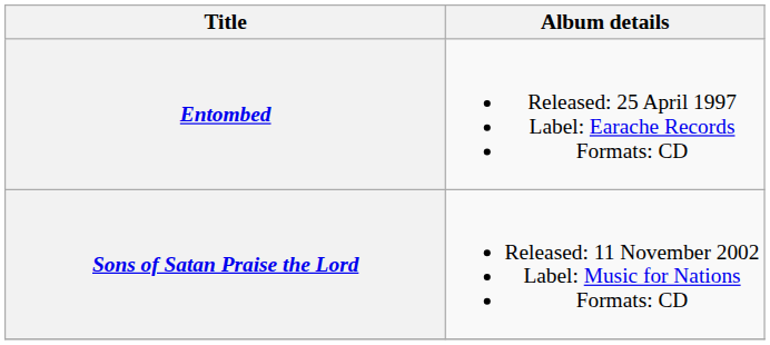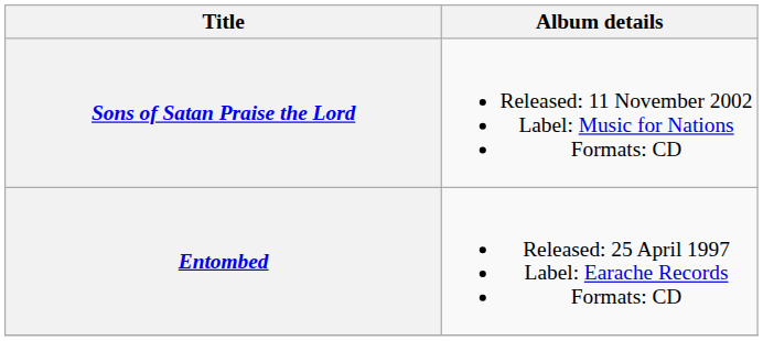 <table class="wikitable plainrowheaders" style="text-align:center;">
 <tr>
 <th scope="col" style="width:20em;">Title</th>
 <th scope="col">Album details</th>
 </tr>
 <tr>
+<th scope="row"><em><a href='#'>Sons of Satan Praise the Lord</a></em></th>
+<td><br><ul><li>Released: 11 November 2002</li><li>Label: <a href='#'>Music for Nations</a></li><li>Formats: CD</li></ul></td>
+</tr>
+<tr>
 <th scope="row"><em><a href='#'>Entombed</a></em></th>
 <td><br><ul><li>Released: 25 April 1997</li><li>Label: <a href='#'>Earache Records</a></li><li>Formats: CD</li></ul></td>
 </tr>
 <tr>
-<th scope="row"><em><a href='#'>Sons of Satan Praise the Lord</a></em></th>
-<td><br><ul><li>Released: 11 November 2002</li><li>Label: <a href='#'>Music for Nations</a></li><li>Formats: CD</li></ul></td>
-</tr>
-<tr>
 </tr>
 </table>
